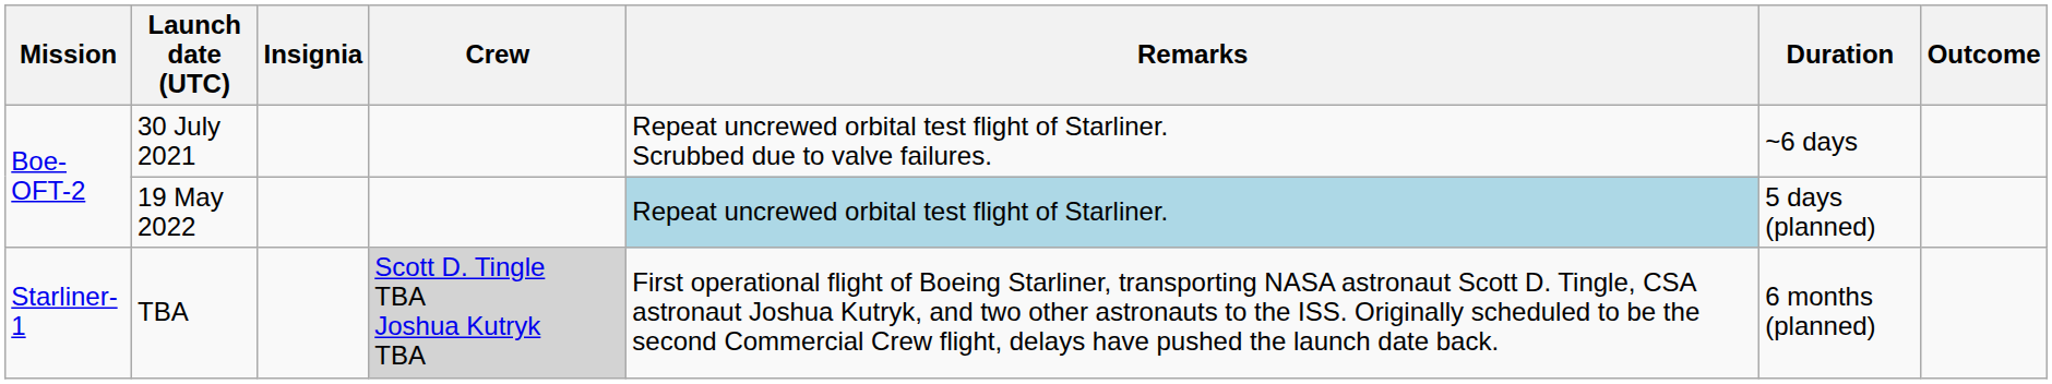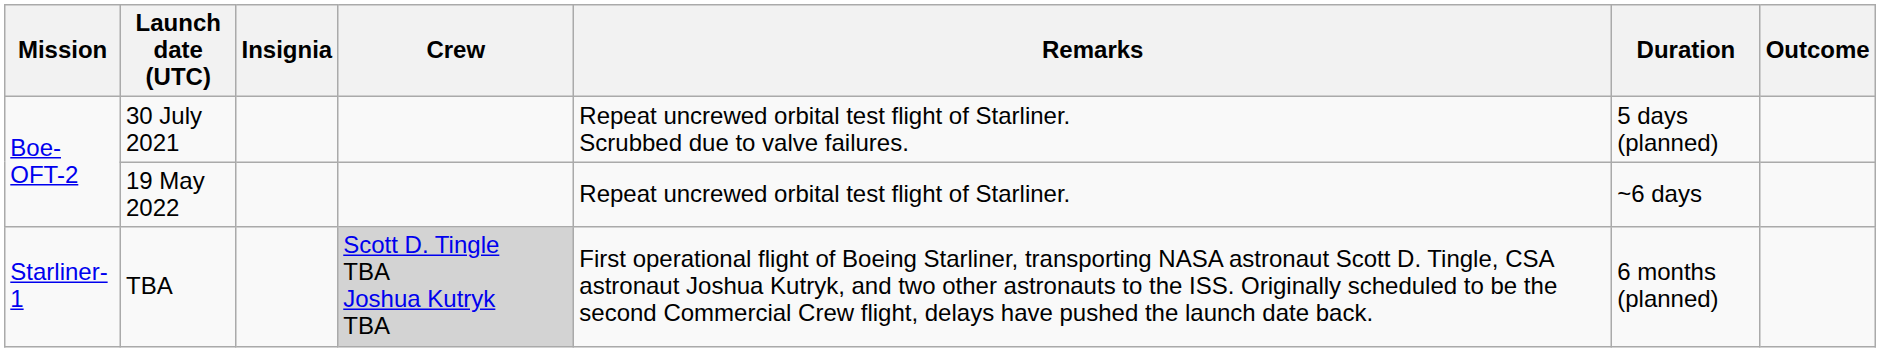 <table class="wikitable">
 <tr>
 <th>Mission</th>
 <th>Launch date<br>(UTC)</th>
 <th>Insignia</th>
 <th>Crew</th>
 <th>Remarks</th>
 <th>Duration</th>
 <th>Outcome</th>
 </tr>
 <tr>
 <td rowspan=2><a href='#'>Boe-OFT-2</a></td>
 <td>30 July 2021</td>
 <td align="center"></td>
 <td></td>
 <td>Repeat uncrewed orbital test flight of Starliner.<br>Scrubbed due to valve failures.</td>
-<td>~6 days</td>
+<td>5 days<br>(planned)</td>
 <td></td>
 </tr>
 <tr>
 <td>19 May 2022</td>
 <td align="center"></td>
 <td></td>
-<td style="background: lightblue;">Repeat uncrewed orbital test flight of Starliner.</td>
-<td>5 days<br>(planned)</td>
+<td>Repeat uncrewed orbital test flight of Starliner.</td>
+<td>~6 days</td>
 <td></td>
 </tr>
 <tr>
 <td><a href='#'>Starliner-1</a></td>
 <td>TBA</td>
 <td></td>
 <td style="background: lightgrey; width: 150px"> <a href='#'>Scott D. Tingle</a><br>TBA<br> <a href='#'>Joshua Kutryk</a><br>TBA</td>
 <td>First operational flight of Boeing Starliner, transporting NASA astronaut Scott D. Tingle, CSA astronaut Joshua Kutryk, and two other astronauts to the ISS. Originally scheduled to be the second Commercial Crew flight, delays have pushed the launch date back.</td>
 <td>6 months (planned)</td>
 <td></td>
 </tr>
 </table>
